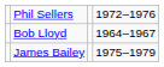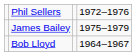 <table class="wikitable sortable">
 <tr>
 <td></td>
 <td><a href='#'>Phil Sellers</a></td>
 <td></td>
 <td>1972–1976</td>
 </tr>
 <tr>
 <td></td>
+<td><a href='#'>James Bailey</a></td>
+<td></td>
+<td>1975–1979</td>
+</tr>
+<tr>
+<td></td>
 <td><a href='#'>Bob Lloyd</a></td>
 <td></td>
 <td>1964–1967</td>
 </tr>
-<tr>
-<td></td>
-<td><a href='#'>James Bailey</a></td>
-<td></td>
-<td>1975–1979</td>
-</tr>
 </table>
